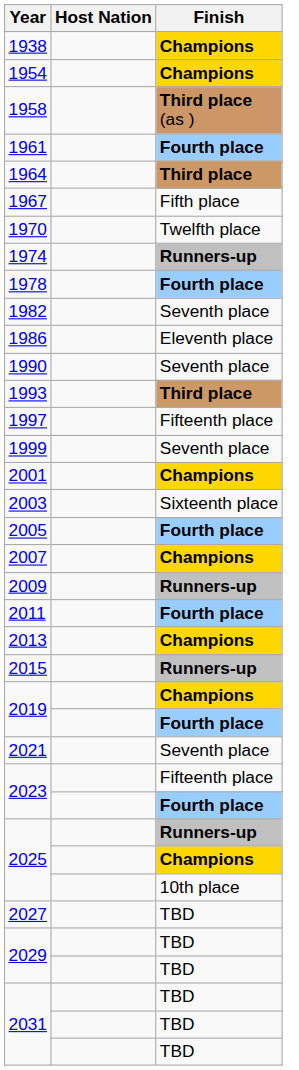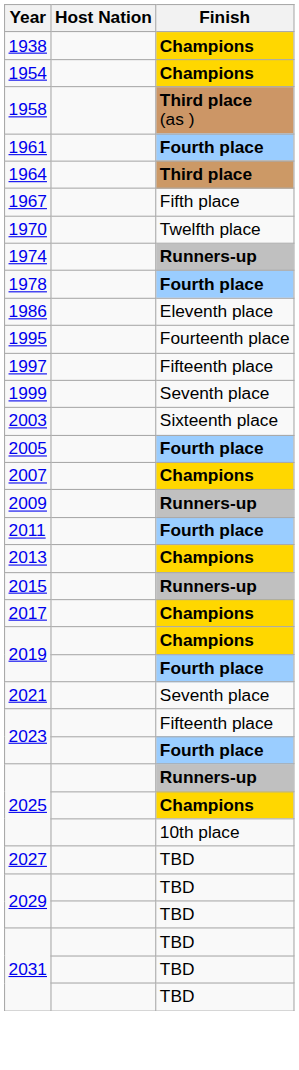 <table class="wikitable">
 <tr>
 <th>Year</th>
 <th>Host Nation</th>
 <th>Finish</th>
 </tr>
 <tr>
 <td><a href='#'>1938</a></td>
 <td></td>
 <td bgcolor=gold><strong>Champions</strong></td>
 </tr>
 <tr>
 <td><a href='#'>1954</a></td>
 <td></td>
 <td bgcolor=gold><strong>Champions</strong></td>
 </tr>
 <tr>
 <td><a href='#'>1958</a></td>
 <td></td>
 <td bgcolor=#cc9666><strong>Third place</strong><br>(as )</td>
 </tr>
 <tr>
 <td><a href='#'>1961</a></td>
 <td></td>
 <td bgcolor=#9acdff><strong>Fourth place</strong></td>
 </tr>
 <tr>
 <td><a href='#'>1964</a></td>
 <td></td>
 <td bgcolor=#cc9966><strong>Third place</strong></td>
 </tr>
 <tr>
 <td><a href='#'>1967</a></td>
 <td></td>
 <td>Fifth place</td>
 </tr>
 <tr>
 <td><a href='#'>1970</a></td>
 <td></td>
 <td>Twelfth place</td>
 </tr>
 <tr>
 <td><a href='#'>1974</a></td>
 <td></td>
 <td bgcolor=silver><strong>Runners-up</strong></td>
 </tr>
 <tr>
 <td><a href='#'>1978</a></td>
 <td></td>
 <td bgcolor=#9acdff><strong>Fourth place</strong></td>
 </tr>
 <tr>
-<td><a href='#'>1982</a></td>
-<td></td>
-<td>Seventh place</td>
-</tr>
-<tr>
 <td><a href='#'>1986</a></td>
 <td></td>
 <td>Eleventh place</td>
 </tr>
 <tr>
-<td><a href='#'>1990</a></td>
+<td><a href='#'>1995</a></td>
 <td></td>
-<td>Seventh place</td>
-</tr>
-<tr>
-<td><a href='#'>1993</a></td>
-<td></td>
-<td bgcolor=#cc9966><strong>Third place</strong></td>
+<td>Fourteenth place</td>
 </tr>
 <tr>
 <td><a href='#'>1997</a></td>
 <td></td>
 <td>Fifteenth place</td>
 </tr>
 <tr>
 <td><a href='#'>1999</a></td>
 <td></td>
 <td>Seventh place</td>
-</tr>
-<tr>
-<td><a href='#'>2001</a></td>
-<td></td>
-<td bgcolor=gold><strong>Champions</strong></td>
 </tr>
 <tr>
 <td><a href='#'>2003</a></td>
 <td></td>
 <td>Sixteenth place</td>
 </tr>
 <tr>
 <td><a href='#'>2005</a></td>
 <td></td>
 <td bgcolor=#9acdff><strong>Fourth place</strong></td>
 </tr>
 <tr>
 <td><a href='#'>2007</a></td>
 <td></td>
 <td bgcolor=gold><strong>Champions</strong></td>
 </tr>
 <tr>
 <td><a href='#'>2009</a></td>
 <td></td>
 <td bgcolor=silver><strong>Runners-up</strong></td>
 </tr>
 <tr>
 <td><a href='#'>2011</a></td>
 <td></td>
 <td bgcolor=#9acdff><strong>Fourth place</strong></td>
 </tr>
 <tr>
 <td><a href='#'>2013</a></td>
 <td></td>
 <td bgcolor=gold><strong>Champions</strong></td>
 </tr>
 <tr>
 <td><a href='#'>2015</a></td>
 <td></td>
 <td bgcolor=silver><strong>Runners-up</strong></td>
+</tr>
+<tr>
+<td><a href='#'>2017</a></td>
+<td></td>
+<td bgcolor=gold><strong>Champions</strong></td>
 </tr>
 <tr>
 <td rowspan=2><a href='#'>2019</a></td>
 <td></td>
 <td bgcolor=gold><strong>Champions</strong></td>
 </tr>
 <tr>
 <td></td>
 <td bgcolor=#9acdff><strong>Fourth place</strong></td>
 </tr>
 <tr>
 <td><a href='#'>2021</a></td>
 <td></td>
 <td>Seventh place</td>
 </tr>
 <tr>
 <td rowspan=2><a href='#'>2023</a></td>
 <td></td>
 <td>Fifteenth place</td>
 </tr>
 <tr>
 <td></td>
 <td bgcolor=#9acdff><strong>Fourth place</strong></td>
 </tr>
 <tr>
 <td rowspan=3><a href='#'>2025</a></td>
 <td></td>
 <td bgcolor=silver><strong>Runners-up</strong></td>
 </tr>
 <tr>
 <td></td>
 <td bgcolor=gold><strong>Champions</strong></td>
 </tr>
 <tr>
 <td></td>
 <td>10th place</td>
 </tr>
 <tr>
 <td><a href='#'>2027</a></td>
 <td></td>
 <td>TBD</td>
 </tr>
 <tr>
 <td rowspan=2><a href='#'>2029</a></td>
 <td></td>
 <td>TBD</td>
 </tr>
 <tr>
 <td></td>
 <td>TBD</td>
 </tr>
 <tr>
 <td rowspan=3><a href='#'>2031</a></td>
 <td></td>
 <td>TBD</td>
 </tr>
 <tr>
 <td></td>
 <td>TBD</td>
 </tr>
 <tr>
 <td></td>
 <td>TBD</td>
 </tr>
 </table>
